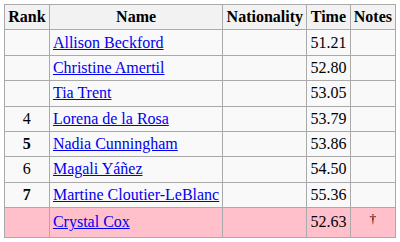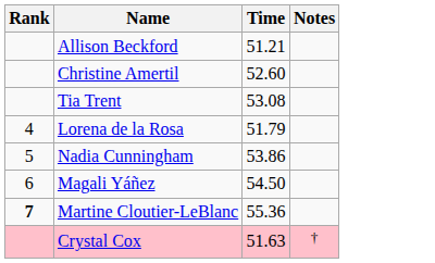 <table class="wikitable sortable" style="text-align:center">
 <tr>
 <th>Rank</th>
 <th>Name</th>
-<th>Nationality</th>
 <th>Time</th>
 <th>Notes</th>
 </tr>
 <tr>
 <td align=center></td>
 <td align=left><a href='#'>Allison Beckford</a></td>
-<td align=left></td>
 <td>51.21</td>
 <td></td>
 </tr>
 <tr>
 <td align=center></td>
 <td align=left><a href='#'>Christine Amertil</a></td>
-<td align=left></td>
-<td>52.80</td>
+<td>52.60</td>
 <td></td>
 </tr>
 <tr>
 <td align=center></td>
 <td align=left><a href='#'>Tia Trent</a></td>
-<td align=left></td>
-<td>53.05</td>
+<td>53.08</td>
 <td></td>
 </tr>
 <tr>
 <td align=center>4</td>
 <td align=left><a href='#'>Lorena de la Rosa</a></td>
-<td align=left></td>
-<td>53.79</td>
+<td>51.79</td>
 <td></td>
 </tr>
 <tr>
-<td align=center><strong>5</strong></td>
+<td align=center>5</td>
 <td align=left><a href='#'>Nadia Cunningham</a></td>
-<td align=left></td>
 <td>53.86</td>
 <td></td>
 </tr>
 <tr>
 <td align=center>6</td>
 <td align=left><a href='#'>Magali Yáñez</a></td>
-<td align=left></td>
 <td>54.50</td>
 <td></td>
 </tr>
 <tr>
 <td align=center><strong>7</strong></td>
 <td align=left><a href='#'>Martine Cloutier-LeBlanc</a></td>
-<td align=left></td>
 <td>55.36</td>
 <td></td>
 </tr>
 <tr bgcolor=pink>
 <td align=center></td>
 <td align=left><a href='#'>Crystal Cox</a></td>
-<td align=left></td>
-<td>52.63</td>
+<td>51.63</td>
 <td><sup>†</sup></td>
 </tr>
 </table>
